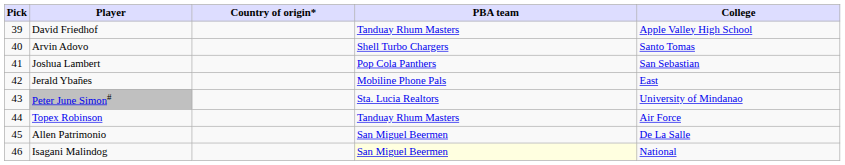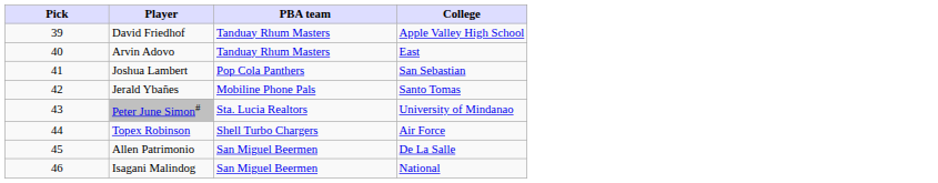 <table class="wikitable">
 <tr>
 <th style="background:#DDDDFF;">Pick</th>
 <th style="background:#DDDDFF;" width="20%">Player</th>
-<th style="background:#DDDDFF;" width="20%">Country of origin*</th>
 <th style="background:#DDDDFF;" width="35%">PBA team</th>
 <th style="background:#DDDDFF;" width="25%">College</th>
 </tr>
 <tr>
 <td align=center>39</td>
 <td>David Friedhof</td>
-<td></td>
 <td><a href='#'>Tanduay Rhum Masters</a></td>
 <td><a href='#'>Apple Valley High School</a></td>
 </tr>
 <tr>
 <td align=center>40</td>
 <td>Arvin Adovo</td>
-<td></td>
-<td><a href='#'>Shell Turbo Chargers</a></td>
-<td><a href='#'>Santo Tomas</a></td>
+<td><a href='#'>Tanduay Rhum Masters</a></td>
+<td><a href='#'>East</a></td>
 </tr>
 <tr>
 <td align=center>41</td>
 <td>Joshua Lambert</td>
-<td></td>
 <td><a href='#'>Pop Cola Panthers</a></td>
 <td><a href='#'>San Sebastian</a></td>
 </tr>
 <tr>
 <td align=center>42</td>
 <td>Jerald Ybañes</td>
-<td></td>
 <td><a href='#'>Mobiline Phone Pals</a></td>
-<td><a href='#'>East</a></td>
+<td><a href='#'>Santo Tomas</a></td>
 </tr>
 <tr>
 <td align=center>43</td>
 <td bgcolor=silver><a href='#'>Peter June Simon</a><sup>#</sup></td>
-<td></td>
 <td><a href='#'>Sta. Lucia Realtors</a></td>
 <td><a href='#'>University of Mindanao</a></td>
 </tr>
 <tr>
 <td align=center>44</td>
 <td><a href='#'>Topex Robinson</a></td>
-<td></td>
-<td><a href='#'>Tanduay Rhum Masters</a></td>
+<td><a href='#'>Shell Turbo Chargers</a></td>
 <td><a href='#'>Air Force</a></td>
 </tr>
 <tr>
 <td align=center>45</td>
 <td>Allen Patrimonio</td>
-<td></td>
 <td><a href='#'>San Miguel Beermen</a></td>
 <td><a href='#'>De La Salle</a></td>
 </tr>
 <tr>
 <td align=center>46</td>
 <td>Isagani Malindog</td>
-<td></td>
-<td style="background: lightyellow;"><a href='#'>San Miguel Beermen</a></td>
+<td><a href='#'>San Miguel Beermen</a></td>
 <td><a href='#'>National</a></td>
 </tr>
 </table>
